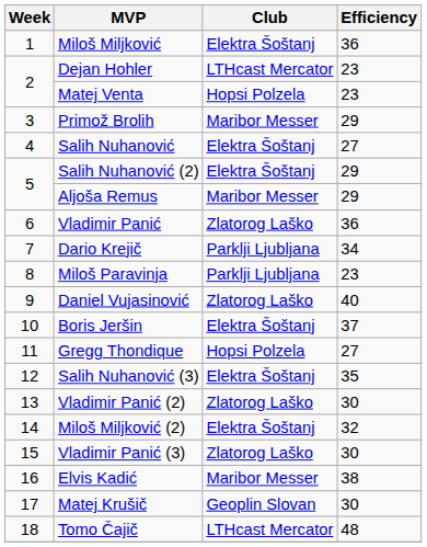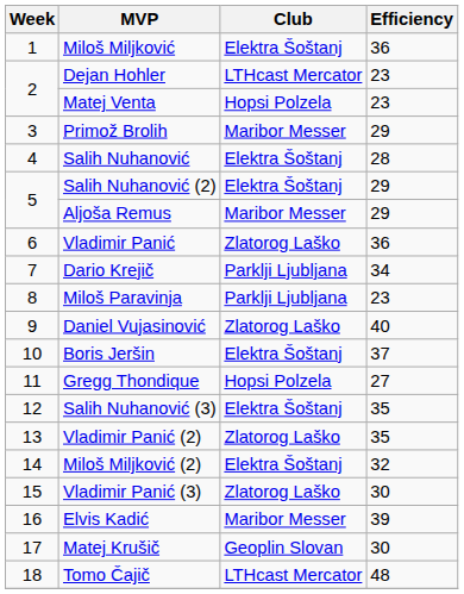 <table class="wikitable sortable" style="font-size:95%;">
 <tr>
 <th>Week</th>
 <th>MVP</th>
 <th>Club</th>
 <th>Efficiency</th>
 </tr>
 <tr>
 <td style="text-align:center;">1</td>
 <td> <a href='#'>Miloš Miljković</a></td>
 <td><a href='#'>Elektra Šoštanj</a></td>
 <td>36</td>
 </tr>
 <tr>
 <td rowspan=2 style="text-align:center;">2 </td>
 <td> <a href='#'>Dejan Hohler</a></td>
 <td><a href='#'>LTHcast Mercator</a></td>
 <td>23</td>
 </tr>
 <tr>
 <td> <a href='#'>Matej Venta</a></td>
 <td><a href='#'>Hopsi Polzela</a></td>
 <td>23</td>
 </tr>
 <tr>
 <td style="text-align:center;">3</td>
 <td> <a href='#'>Primož Brolih</a></td>
 <td><a href='#'>Maribor Messer</a></td>
 <td>29</td>
 </tr>
 <tr>
 <td style="text-align:center;">4</td>
 <td> <a href='#'>Salih Nuhanović</a></td>
 <td><a href='#'>Elektra Šoštanj</a></td>
-<td>27</td>
+<td>28</td>
 </tr>
 <tr>
 <td rowspan=2 style="text-align:center;">5 </td>
 <td> <a href='#'>Salih Nuhanović</a> (2)</td>
 <td><a href='#'>Elektra Šoštanj</a></td>
 <td>29</td>
 </tr>
 <tr>
 <td> <a href='#'>Aljoša Remus</a></td>
 <td><a href='#'>Maribor Messer</a></td>
 <td>29</td>
 </tr>
 <tr>
 <td style="text-align:center;">6</td>
 <td> <a href='#'>Vladimir Panić</a></td>
 <td><a href='#'>Zlatorog Laško</a></td>
 <td>36</td>
 </tr>
 <tr>
 <td style="text-align:center;">7</td>
 <td> <a href='#'>Dario Krejič</a></td>
 <td><a href='#'>Parklji Ljubljana</a></td>
 <td>34</td>
 </tr>
 <tr>
 <td style="text-align:center;">8</td>
 <td> <a href='#'>Miloš Paravinja</a></td>
 <td><a href='#'>Parklji Ljubljana</a></td>
 <td>23</td>
 </tr>
 <tr>
 <td style="text-align:center;">9</td>
 <td> <a href='#'>Daniel Vujasinović</a></td>
 <td><a href='#'>Zlatorog Laško</a></td>
 <td>40</td>
 </tr>
 <tr>
 <td style="text-align:center;">10</td>
 <td> <a href='#'>Boris Jeršin</a></td>
 <td><a href='#'>Elektra Šoštanj</a></td>
 <td>37</td>
 </tr>
 <tr>
 <td style="text-align:center;">11</td>
 <td> <a href='#'>Gregg Thondique</a></td>
 <td><a href='#'>Hopsi Polzela</a></td>
 <td>27</td>
 </tr>
 <tr>
 <td style="text-align:center;">12</td>
 <td> <a href='#'>Salih Nuhanović</a> (3)</td>
 <td><a href='#'>Elektra Šoštanj</a></td>
 <td>35</td>
 </tr>
 <tr>
 <td style="text-align:center;">13</td>
 <td> <a href='#'>Vladimir Panić</a> (2)</td>
 <td><a href='#'>Zlatorog Laško</a></td>
-<td>30</td>
+<td>35</td>
 </tr>
 <tr>
 <td style="text-align:center;">14</td>
 <td> <a href='#'>Miloš Miljković</a> (2)</td>
 <td><a href='#'>Elektra Šoštanj</a></td>
 <td>32</td>
 </tr>
 <tr>
 <td style="text-align:center;">15</td>
 <td> <a href='#'>Vladimir Panić</a> (3)</td>
 <td><a href='#'>Zlatorog Laško</a></td>
 <td>30</td>
 </tr>
 <tr>
 <td style="text-align:center;">16</td>
 <td> <a href='#'>Elvis Kadić</a></td>
 <td><a href='#'>Maribor Messer</a></td>
-<td>38</td>
+<td>39</td>
 </tr>
 <tr>
 <td style="text-align:center;">17</td>
 <td> <a href='#'>Matej Krušič</a></td>
 <td><a href='#'>Geoplin Slovan</a></td>
 <td>30</td>
 </tr>
 <tr>
 <td style="text-align:center;">18</td>
 <td> <a href='#'>Tomo Čajič</a></td>
 <td><a href='#'>LTHcast Mercator</a></td>
 <td>48</td>
 </tr>
 <tr>
 </tr>
 </table>
